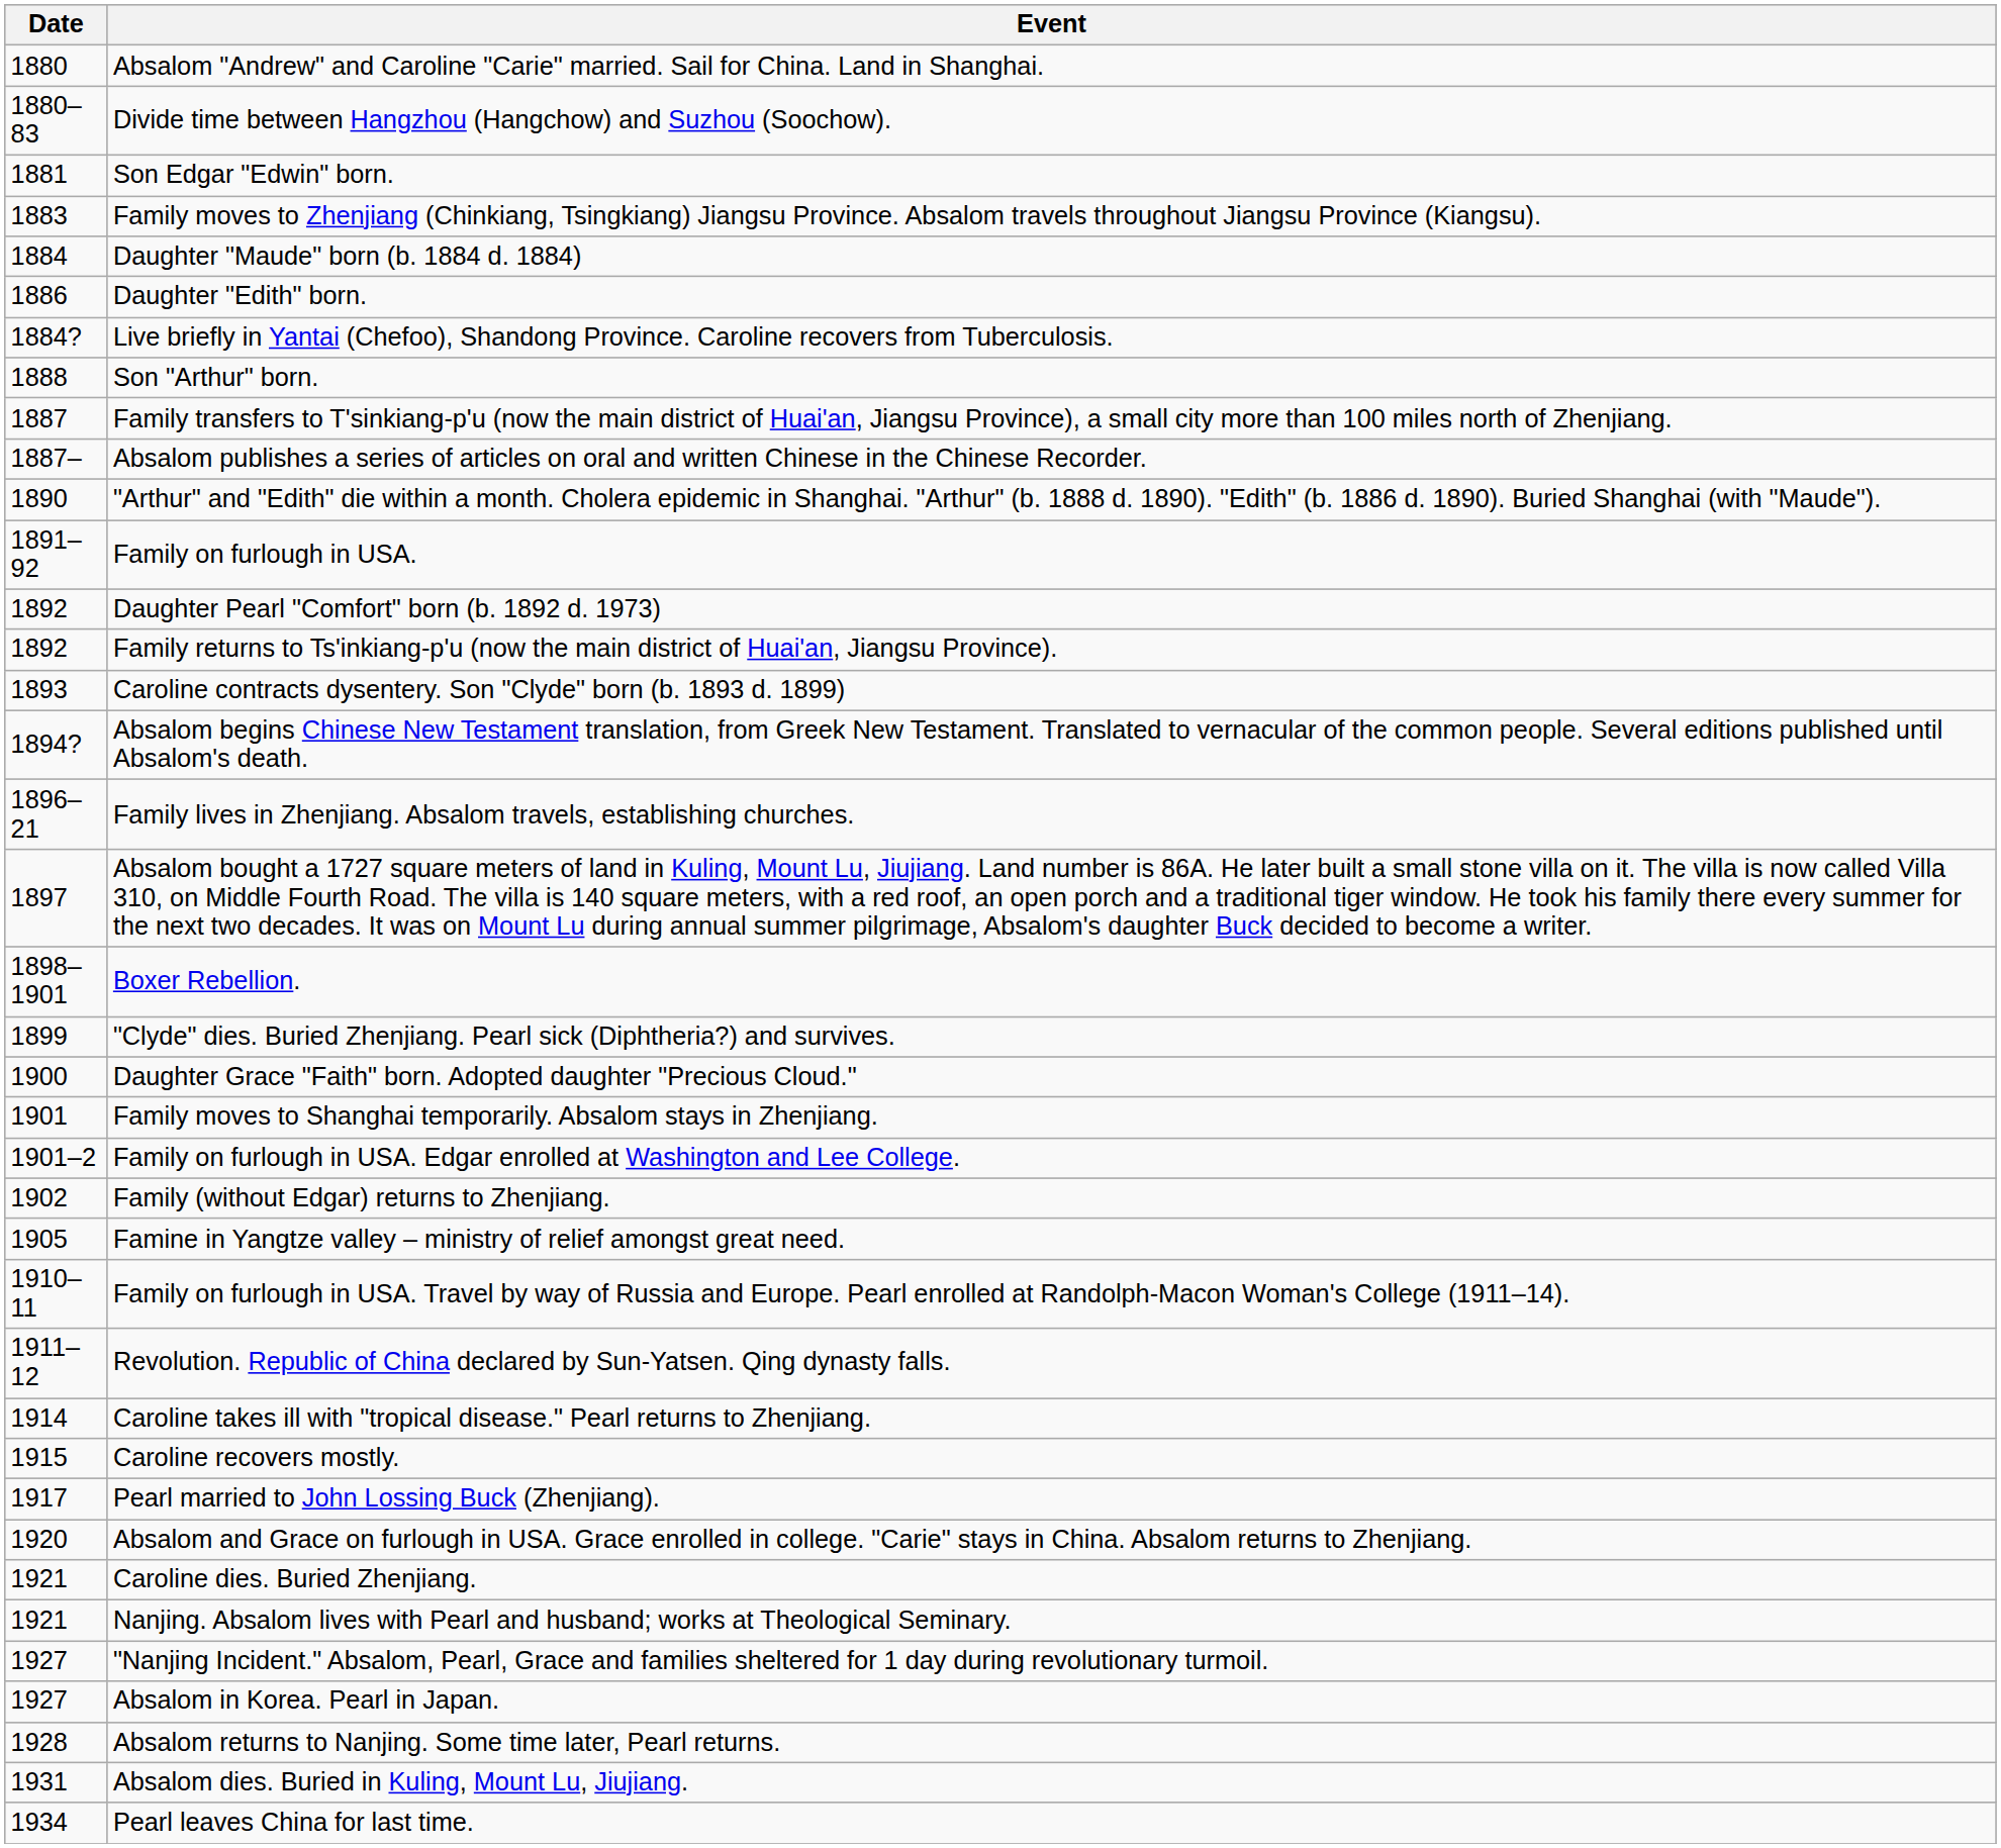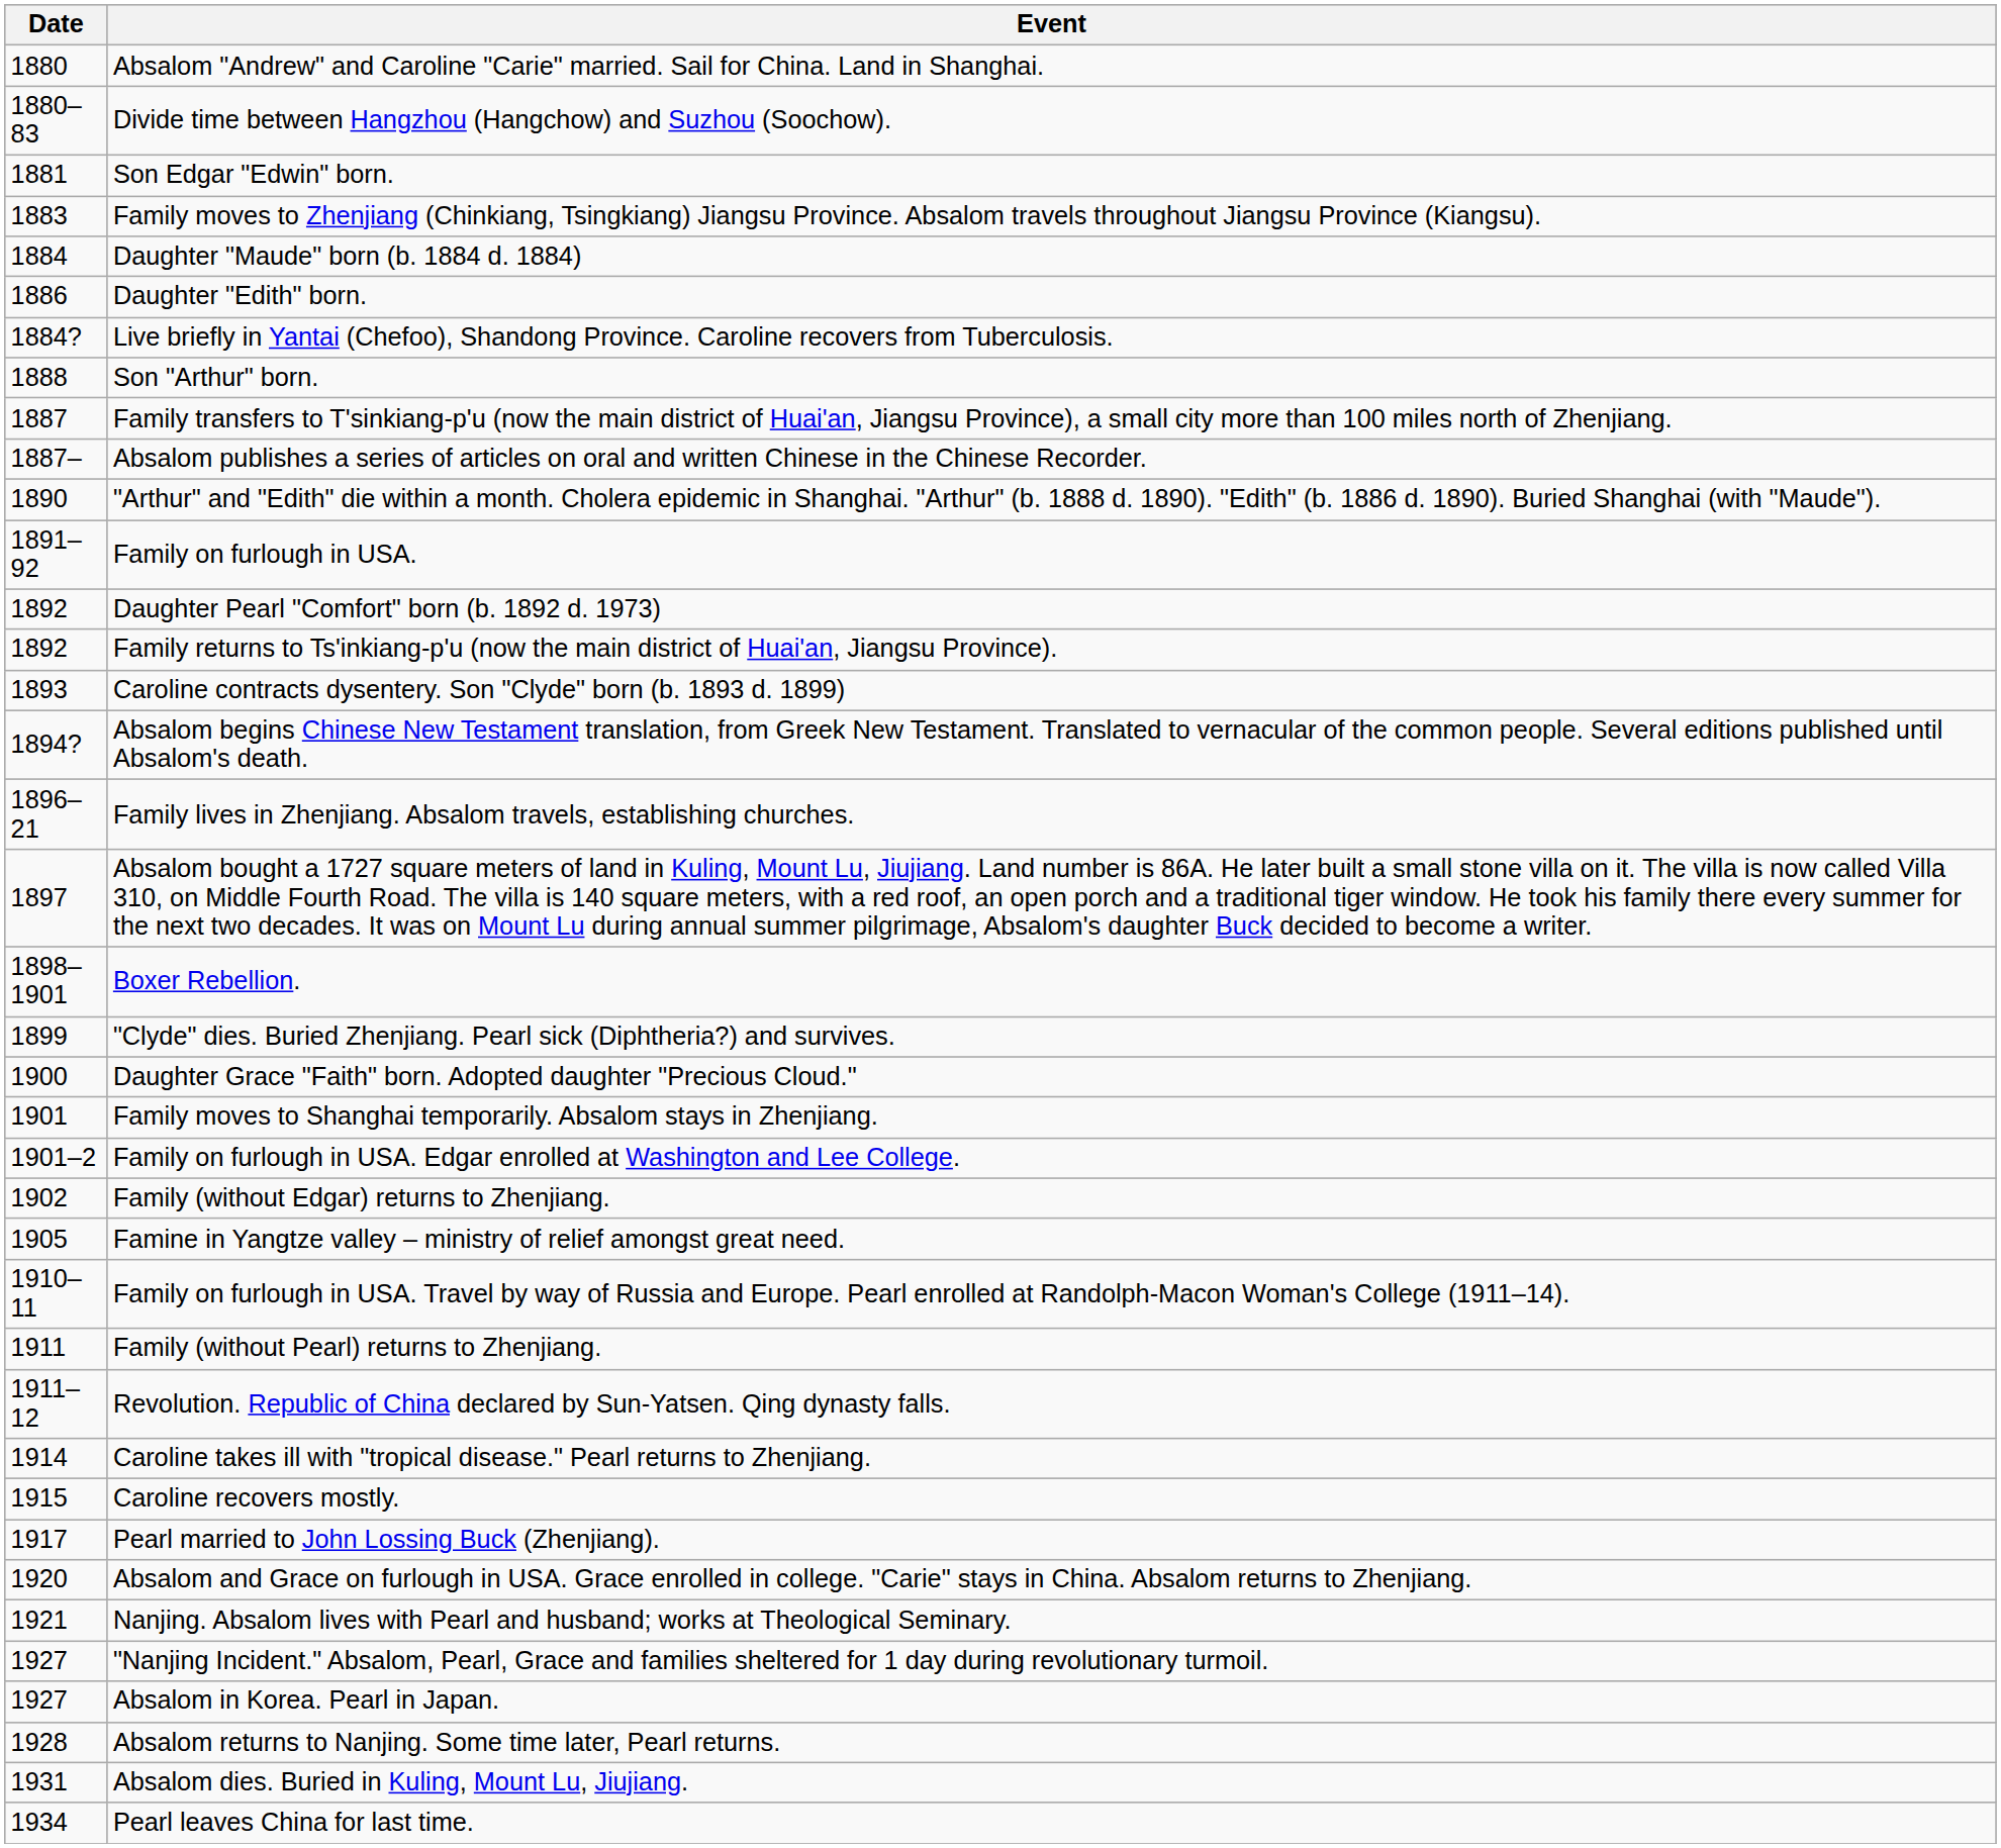 <table class="wikitable">
 <tr>
 <th>Date</th>
 <th>Event</th>
 </tr>
 <tr>
 <td>1880</td>
 <td>Absalom "Andrew" and Caroline "Carie" married.  Sail for China. Land in Shanghai.</td>
 </tr>
 <tr>
 <td>1880–83</td>
 <td>Divide time between <a href='#'>Hangzhou</a> (Hangchow) and <a href='#'>Suzhou</a> (Soochow).</td>
 </tr>
 <tr>
 <td>1881</td>
 <td>Son Edgar "Edwin" born.</td>
 </tr>
 <tr>
 <td>1883</td>
 <td>Family moves to <a href='#'>Zhenjiang</a> (Chinkiang, Tsingkiang) Jiangsu Province.  Absalom travels throughout Jiangsu Province (Kiangsu).</td>
 </tr>
 <tr>
 <td>1884</td>
 <td>Daughter "Maude" born (b. 1884 d. 1884)</td>
 </tr>
 <tr>
 <td>1886</td>
 <td>Daughter "Edith" born.</td>
 </tr>
 <tr>
 <td>1884?</td>
 <td>Live briefly in <a href='#'>Yantai</a> (Chefoo), Shandong Province.  Caroline recovers from Tuberculosis.</td>
 </tr>
 <tr>
 <td>1888</td>
 <td>Son "Arthur" born.</td>
 </tr>
 <tr>
 <td>1887</td>
 <td>Family transfers to T'sinkiang-p'u (now the main district of <a href='#'>Huai'an</a>, Jiangsu Province), a small city more than 100 miles north of Zhenjiang.</td>
 </tr>
 <tr>
 <td>1887–</td>
 <td>Absalom publishes a series of articles on oral and written Chinese in the Chinese Recorder.</td>
 </tr>
 <tr>
 <td>1890</td>
 <td>"Arthur" and "Edith" die within a month.  Cholera epidemic in Shanghai.  "Arthur" (b. 1888 d. 1890).  "Edith" (b. 1886 d. 1890).  Buried Shanghai (with "Maude").</td>
 </tr>
 <tr>
 <td>1891–92</td>
 <td>Family on furlough in USA.</td>
 </tr>
 <tr>
 <td>1892</td>
 <td>Daughter Pearl "Comfort" born (b. 1892 d. 1973)</td>
 </tr>
 <tr>
 <td>1892</td>
 <td>Family returns to Ts'inkiang-p'u (now the main district of <a href='#'>Huai'an</a>, Jiangsu Province).</td>
 </tr>
 <tr>
 <td>1893</td>
 <td>Caroline contracts dysentery.  Son "Clyde" born (b. 1893 d. 1899)</td>
 </tr>
 <tr>
 <td>1894?</td>
 <td>Absalom begins <a href='#'>Chinese New Testament</a> translation, from Greek New Testament.  Translated to vernacular of the common people. Several editions published until Absalom's death.</td>
 </tr>
 <tr>
 <td>1896–21</td>
 <td>Family lives in Zhenjiang.  Absalom travels, establishing churches.</td>
 </tr>
 <tr>
 <td>1897</td>
 <td>Absalom bought a 1727 square meters of land in <a href='#'>Kuling</a>, <a href='#'>Mount Lu</a>, <a href='#'>Jiujiang</a>. Land number is 86A. He later built a small stone villa on it. The villa is now called Villa 310,  on Middle Fourth Road. The villa is 140 square meters, with a red roof, an open porch and a traditional tiger window. He took his family there every summer for the next two decades. It was on <a href='#'>Mount Lu</a> during annual summer pilgrimage, Absalom's daughter <a href='#'>Buck</a> decided to become a writer.</td>
 </tr>
 <tr>
 <td>1898–1901</td>
 <td><a href='#'>Boxer Rebellion</a>.</td>
 </tr>
 <tr>
 <td>1899</td>
 <td>"Clyde" dies.  Buried Zhenjiang.  Pearl sick (Diphtheria?) and survives.</td>
 </tr>
 <tr>
 <td>1900</td>
 <td>Daughter Grace "Faith" born.  Adopted daughter "Precious Cloud."</td>
 </tr>
 <tr>
 <td>1901</td>
 <td>Family moves to Shanghai temporarily.  Absalom stays in Zhenjiang.</td>
 </tr>
 <tr>
 <td>1901–2</td>
 <td>Family on furlough in USA.  Edgar enrolled at <a href='#'>Washington and Lee College</a>.</td>
 </tr>
 <tr>
 <td>1902</td>
 <td>Family (without Edgar) returns to Zhenjiang.</td>
 </tr>
 <tr>
 <td>1905</td>
 <td>Famine in Yangtze valley – ministry of relief amongst great need.</td>
 </tr>
 <tr>
 <td>1910–11</td>
 <td>Family on furlough in USA.  Travel by way of Russia and Europe.  Pearl enrolled at Randolph-Macon Woman's College (1911–14).</td>
 </tr>
 <tr>
+<td>1911</td>
+<td>Family (without Pearl) returns to Zhenjiang.</td>
+</tr>
+<tr>
 <td>1911–12</td>
 <td>Revolution.  <a href='#'>Republic of China</a> declared by Sun-Yatsen.  Qing dynasty falls.</td>
 </tr>
 <tr>
 <td>1914</td>
 <td>Caroline takes ill with "tropical disease."  Pearl returns to Zhenjiang.</td>
 </tr>
 <tr>
 <td>1915</td>
 <td>Caroline recovers mostly.</td>
 </tr>
 <tr>
 <td>1917</td>
 <td>Pearl married to <a href='#'>John Lossing Buck</a> (Zhenjiang).</td>
 </tr>
 <tr>
 <td>1920</td>
 <td>Absalom and Grace on furlough in USA.  Grace enrolled in college.  "Carie" stays in China.  Absalom returns to Zhenjiang.</td>
-</tr>
-<tr>
-<td>1921</td>
-<td>Caroline dies.  Buried Zhenjiang.</td>
 </tr>
 <tr>
 <td>1921</td>
 <td>Nanjing.  Absalom lives with Pearl and husband; works at Theological Seminary.</td>
 </tr>
 <tr>
 <td>1927</td>
 <td>"Nanjing Incident."  Absalom, Pearl, Grace and families sheltered for 1 day during revolutionary turmoil.</td>
 </tr>
 <tr>
 <td>1927</td>
 <td>Absalom in Korea.  Pearl in Japan.</td>
 </tr>
 <tr>
 <td>1928</td>
 <td>Absalom returns to Nanjing.  Some time later, Pearl returns.</td>
 </tr>
 <tr>
 <td>1931</td>
 <td>Absalom dies.  Buried in <a href='#'>Kuling</a>, <a href='#'>Mount Lu</a>, <a href='#'>Jiujiang</a>.</td>
 </tr>
 <tr>
 <td>1934</td>
 <td>Pearl leaves China for last time.</td>
 </tr>
 </table>
